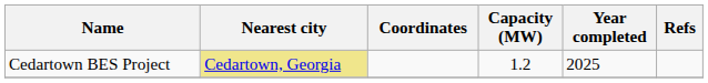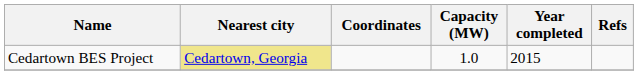 <table class="wikitable sortable" width="75%">
 <tr>
 <th>Name</th>
 <th>Nearest city</th>
 <th>Coordinates</th>
 <th>Capacity<br>(MW)</th>
 <th>Year<br>completed</th>
 <th>Refs</th>
 </tr>
 <tr>
 <td>Cedartown BES Project</td>
 <td style="background: khaki;"><a href='#'>Cedartown, Georgia</a></td>
 <td></td>
-<td align="center">1.2</td>
-<td>2025</td>
+<td align="center">1.0</td>
+<td>2015</td>
 <td></td>
 </tr>
 <tr>
 </tr>
 </table>
